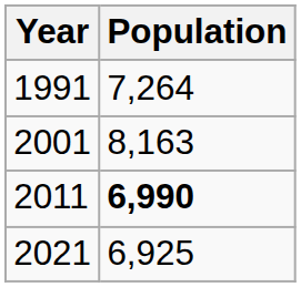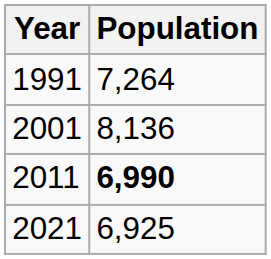 <table class="wikitable">
 <tr>
 <th>Year</th>
 <th>Population</th>
 </tr>
 <tr>
 <td>1991</td>
 <td>7,264</td>
 </tr>
 <tr>
 <td>2001</td>
-<td>8,163</td>
+<td>8,136</td>
 </tr>
 <tr>
 <td>2011</td>
 <td><strong>6,990</strong></td>
 </tr>
 <tr>
 <td>2021</td>
 <td>6,925</td>
 </tr>
 </table>
